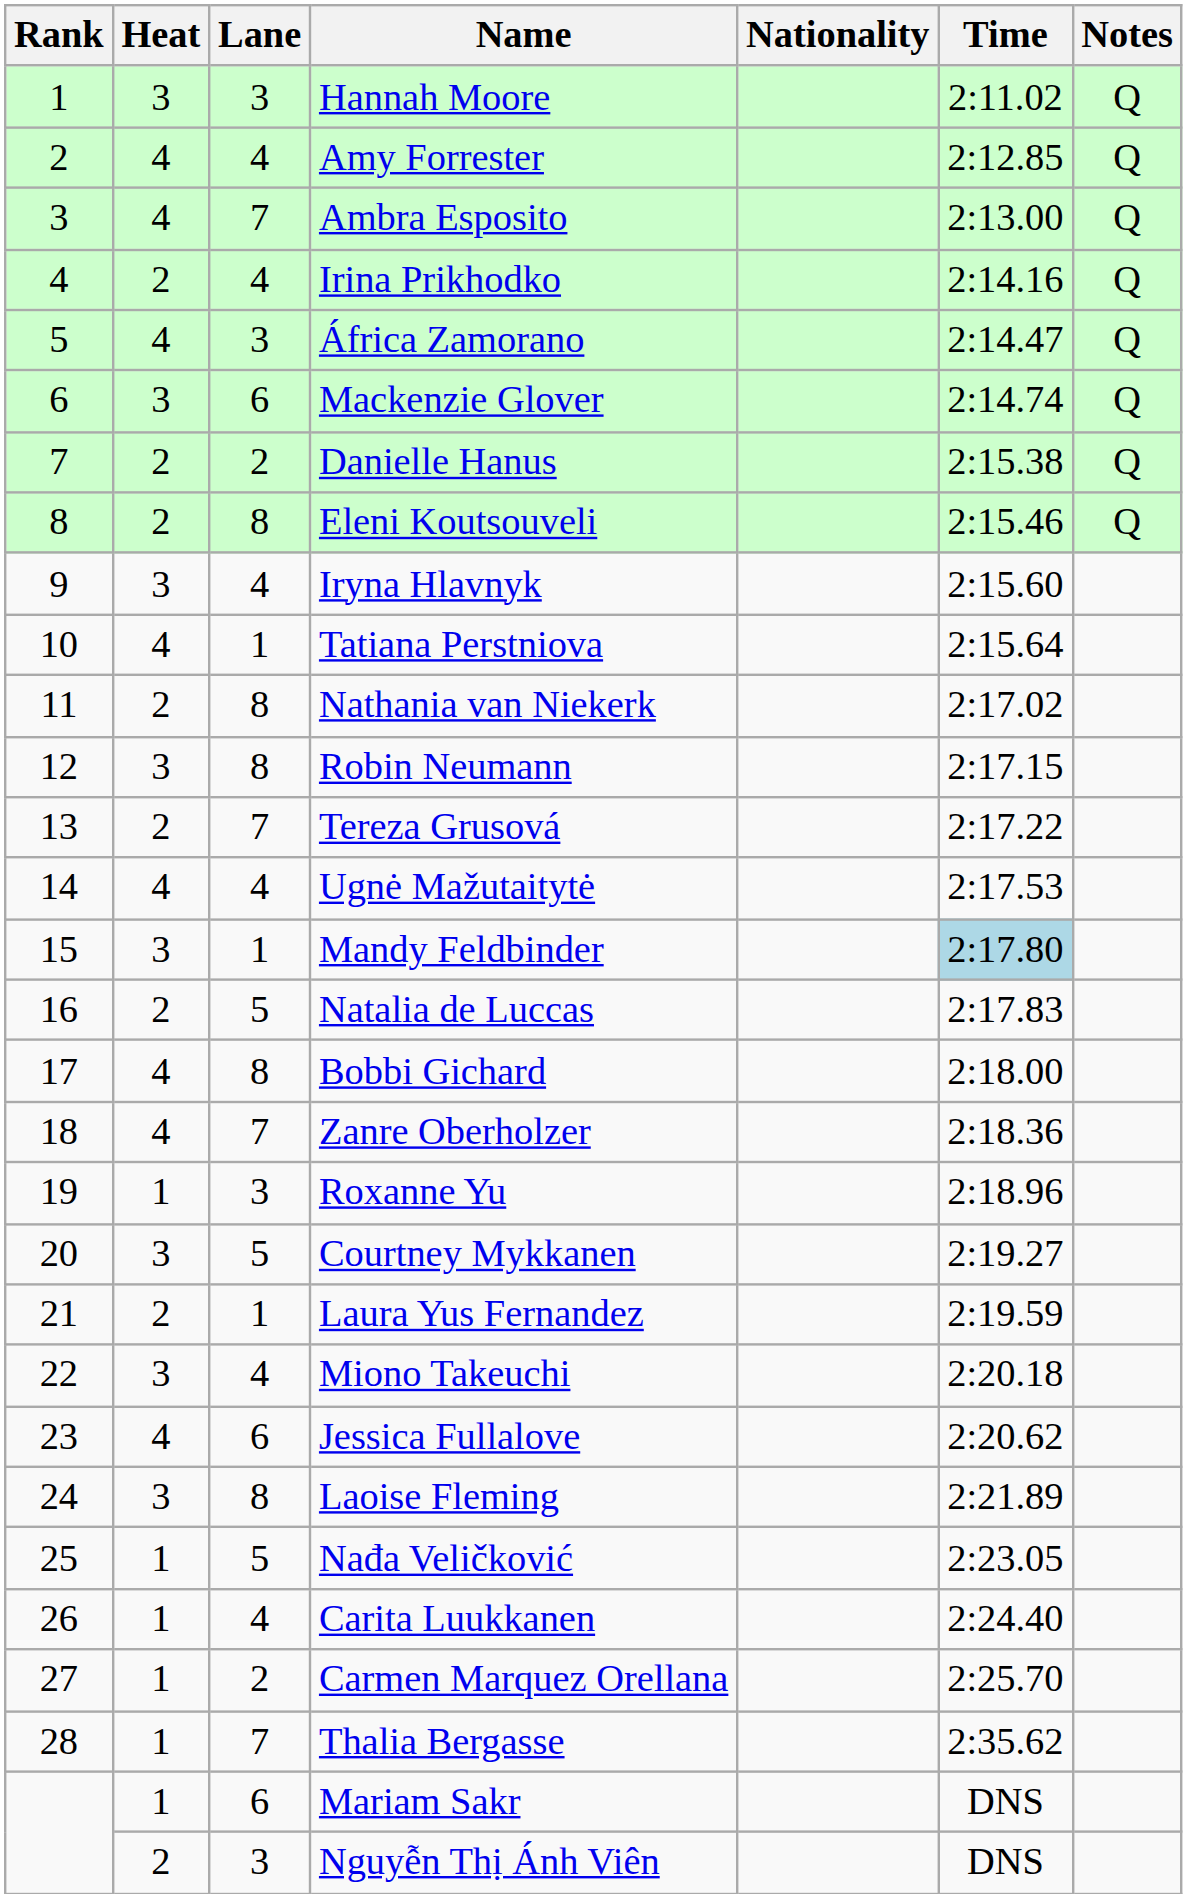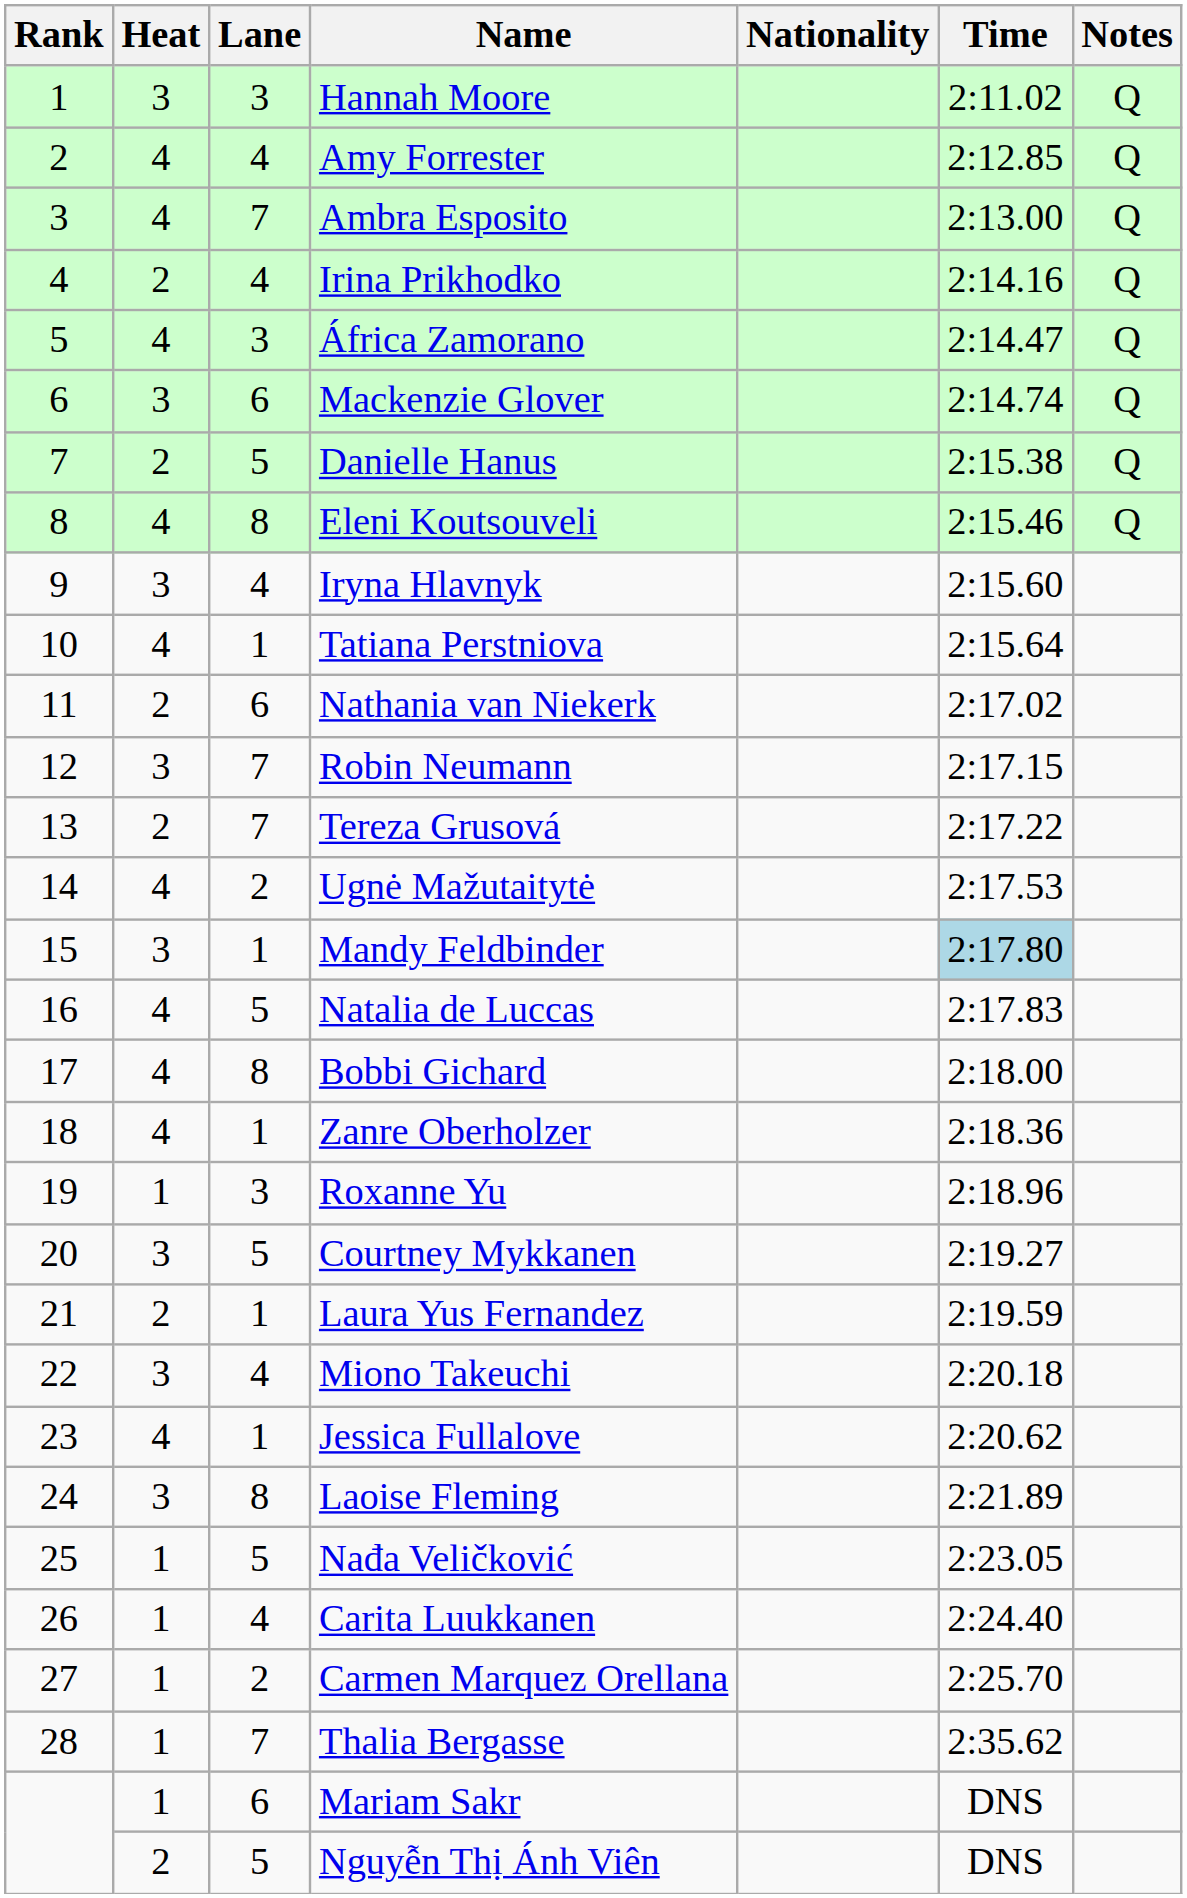 <table class="wikitable sortable" style="text-align:center">
 <tr>
 <th>Rank</th>
 <th>Heat</th>
 <th>Lane</th>
 <th>Name</th>
 <th>Nationality</th>
 <th>Time</th>
 <th>Notes</th>
 </tr>
 <tr bgcolor=ccffcc>
 <td>1</td>
 <td>3</td>
 <td>3</td>
 <td align=left><a href='#'>Hannah Moore</a></td>
 <td align=left></td>
 <td>2:11.02</td>
 <td>Q</td>
 </tr>
 <tr bgcolor=ccffcc>
 <td>2</td>
 <td>4</td>
 <td>4</td>
 <td align=left><a href='#'>Amy Forrester</a></td>
 <td align=left></td>
 <td>2:12.85</td>
 <td>Q</td>
 </tr>
 <tr bgcolor=ccffcc>
 <td>3</td>
 <td>4</td>
 <td>7</td>
 <td align=left><a href='#'>Ambra Esposito</a></td>
 <td align=left></td>
 <td>2:13.00</td>
 <td>Q</td>
 </tr>
 <tr bgcolor=ccffcc>
 <td>4</td>
 <td>2</td>
 <td>4</td>
 <td align=left><a href='#'>Irina Prikhodko</a></td>
 <td align=left></td>
 <td>2:14.16</td>
 <td>Q</td>
 </tr>
 <tr bgcolor=ccffcc>
 <td>5</td>
 <td>4</td>
 <td>3</td>
 <td align=left><a href='#'>África Zamorano</a></td>
 <td align=left></td>
 <td>2:14.47</td>
 <td>Q</td>
 </tr>
 <tr bgcolor=ccffcc>
 <td>6</td>
 <td>3</td>
 <td>6</td>
 <td align=left><a href='#'>Mackenzie Glover</a></td>
 <td align=left></td>
 <td>2:14.74</td>
 <td>Q</td>
 </tr>
 <tr bgcolor=ccffcc>
 <td>7</td>
 <td>2</td>
-<td>2</td>
+<td>5</td>
 <td align=left><a href='#'>Danielle Hanus</a></td>
 <td align=left></td>
 <td>2:15.38</td>
 <td>Q</td>
 </tr>
 <tr bgcolor=ccffcc>
 <td>8</td>
-<td>2</td>
+<td>4</td>
 <td>8</td>
 <td align=left><a href='#'>Eleni Koutsouveli</a></td>
 <td align=left></td>
 <td>2:15.46</td>
 <td>Q</td>
 </tr>
 <tr>
 <td>9</td>
 <td>3</td>
 <td>4</td>
 <td align=left><a href='#'>Iryna Hlavnyk</a></td>
 <td align=left></td>
 <td>2:15.60</td>
 <td></td>
 </tr>
 <tr>
 <td>10</td>
 <td>4</td>
 <td>1</td>
 <td align=left><a href='#'>Tatiana Perstniova</a></td>
 <td align=left></td>
 <td>2:15.64</td>
 <td></td>
 </tr>
 <tr>
 <td>11</td>
 <td>2</td>
-<td>8</td>
+<td>6</td>
 <td align=left><a href='#'>Nathania van Niekerk</a></td>
 <td align=left></td>
 <td>2:17.02</td>
 <td></td>
 </tr>
 <tr>
 <td>12</td>
 <td>3</td>
-<td>8</td>
+<td>7</td>
 <td align=left><a href='#'>Robin Neumann</a></td>
 <td align=left></td>
 <td>2:17.15</td>
 <td></td>
 </tr>
 <tr>
 <td>13</td>
 <td>2</td>
 <td>7</td>
 <td align=left><a href='#'>Tereza Grusová</a></td>
 <td align=left></td>
 <td>2:17.22</td>
 <td></td>
 </tr>
 <tr>
 <td>14</td>
 <td>4</td>
-<td>4</td>
+<td>2</td>
 <td align=left><a href='#'>Ugnė Mažutaitytė</a></td>
 <td align=left></td>
 <td>2:17.53</td>
 <td></td>
 </tr>
 <tr>
 <td>15</td>
 <td>3</td>
 <td>1</td>
 <td align=left><a href='#'>Mandy Feldbinder</a></td>
 <td align=left></td>
 <td style="background: lightblue;">2:17.80</td>
 <td></td>
 </tr>
 <tr>
 <td>16</td>
-<td>2</td>
+<td>4</td>
 <td>5</td>
 <td align=left><a href='#'>Natalia de Luccas</a></td>
 <td align=left></td>
 <td>2:17.83</td>
 <td></td>
 </tr>
 <tr>
 <td>17</td>
 <td>4</td>
 <td>8</td>
 <td align=left><a href='#'>Bobbi Gichard</a></td>
 <td align=left></td>
 <td>2:18.00</td>
 <td></td>
 </tr>
 <tr>
 <td>18</td>
 <td>4</td>
-<td>7</td>
+<td>1</td>
 <td align=left><a href='#'>Zanre Oberholzer</a></td>
 <td align=left></td>
 <td>2:18.36</td>
 <td></td>
 </tr>
 <tr>
 <td>19</td>
 <td>1</td>
 <td>3</td>
 <td align=left><a href='#'>Roxanne Yu</a></td>
 <td align=left></td>
 <td>2:18.96</td>
 <td></td>
 </tr>
 <tr>
 <td>20</td>
 <td>3</td>
 <td>5</td>
 <td align=left><a href='#'>Courtney Mykkanen</a></td>
 <td align=left></td>
 <td>2:19.27</td>
 <td></td>
 </tr>
 <tr>
 <td>21</td>
 <td>2</td>
 <td>1</td>
 <td align=left><a href='#'>Laura Yus Fernandez</a></td>
 <td align=left></td>
 <td>2:19.59</td>
 <td></td>
 </tr>
 <tr>
 <td>22</td>
 <td>3</td>
 <td>4</td>
 <td align=left><a href='#'>Miono Takeuchi</a></td>
 <td align=left></td>
 <td>2:20.18</td>
 <td></td>
 </tr>
 <tr>
 <td>23</td>
 <td>4</td>
-<td>6</td>
+<td>1</td>
 <td align=left><a href='#'>Jessica Fullalove</a></td>
 <td align=left></td>
 <td>2:20.62</td>
 <td></td>
 </tr>
 <tr>
 <td>24</td>
 <td>3</td>
 <td>8</td>
 <td align=left><a href='#'>Laoise Fleming</a></td>
 <td align=left></td>
 <td>2:21.89</td>
 <td></td>
 </tr>
 <tr>
 <td>25</td>
 <td>1</td>
 <td>5</td>
 <td align=left><a href='#'>Nađa Veličković</a></td>
 <td align=left></td>
 <td>2:23.05</td>
 <td></td>
 </tr>
 <tr>
 <td>26</td>
 <td>1</td>
 <td>4</td>
 <td align=left><a href='#'>Carita Luukkanen</a></td>
 <td align=left></td>
 <td>2:24.40</td>
 <td></td>
 </tr>
 <tr>
 <td>27</td>
 <td>1</td>
 <td>2</td>
 <td align=left><a href='#'>Carmen Marquez Orellana</a></td>
 <td align=left></td>
 <td>2:25.70</td>
 <td></td>
 </tr>
 <tr>
 <td>28</td>
 <td>1</td>
 <td>7</td>
 <td align=left><a href='#'>Thalia Bergasse</a></td>
 <td align=left></td>
 <td>2:35.62</td>
 <td></td>
 </tr>
 <tr>
 <td rowspan=2></td>
 <td>1</td>
 <td>6</td>
 <td align=left><a href='#'>Mariam Sakr</a></td>
 <td align=left></td>
 <td>DNS</td>
 <td></td>
 </tr>
 <tr>
 <td>2</td>
-<td>3</td>
+<td>5</td>
 <td align=left><a href='#'>Nguyễn Thị Ánh Viên</a></td>
 <td align=left></td>
 <td>DNS</td>
 <td></td>
 </tr>
 </table>
